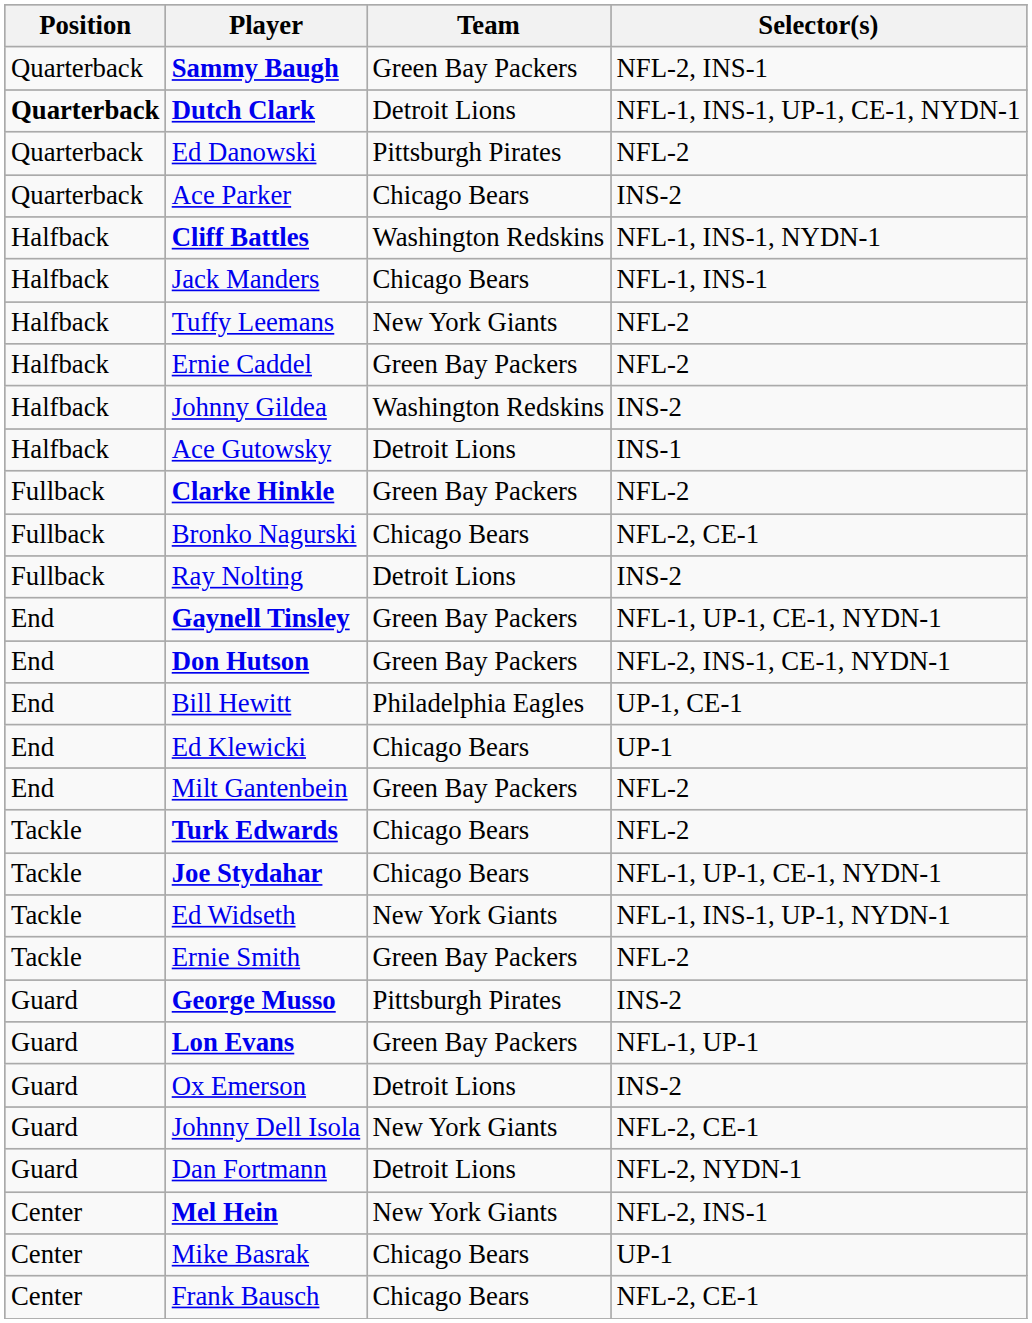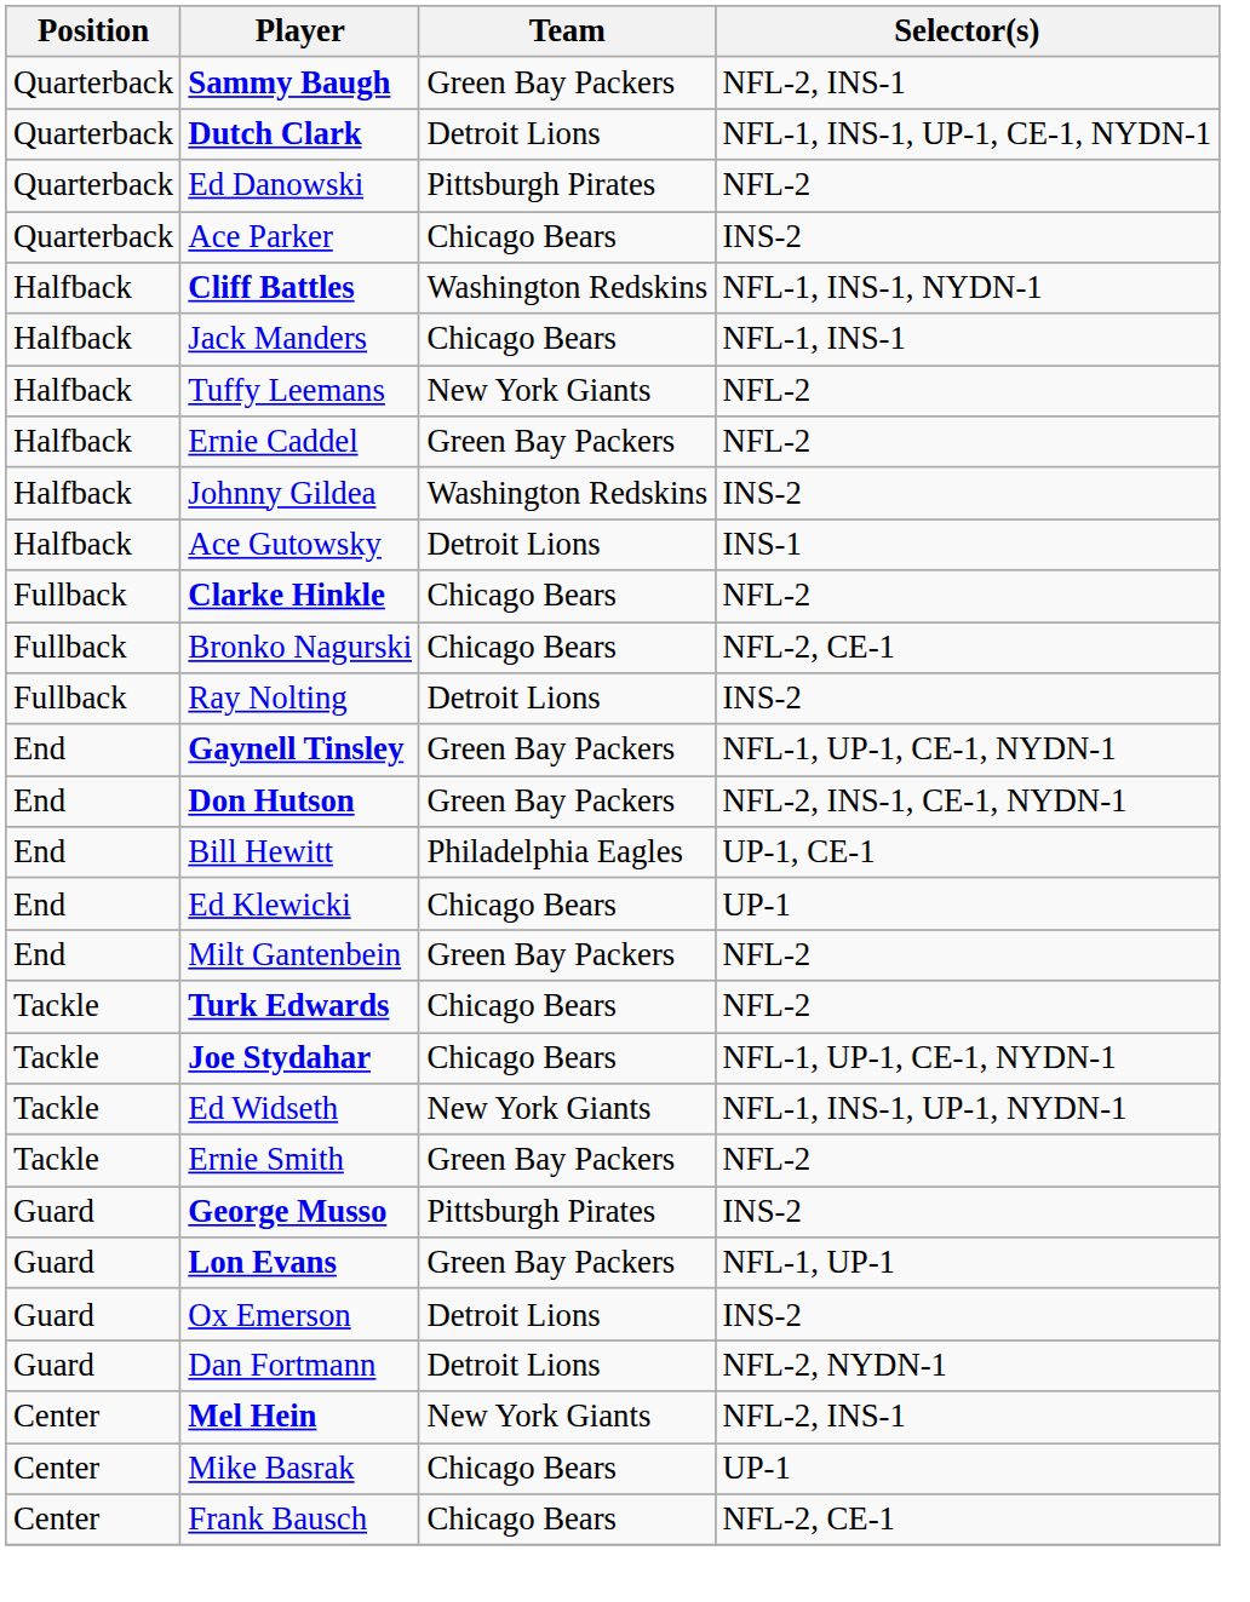 <table class="wikitable" style="text-align:left;">
 <tr>
 <th>Position</th>
 <th>Player</th>
 <th>Team</th>
 <th>Selector(s)</th>
 </tr>
 <tr>
 <td>Quarterback</td>
 <td><strong><a href='#'>Sammy Baugh</a></strong></td>
 <td>Green Bay Packers</td>
 <td>NFL-2, INS-1</td>
 </tr>
 <tr>
-<td><strong>Quarterback</strong></td>
+<td>Quarterback</td>
 <td><strong><a href='#'>Dutch Clark</a></strong></td>
 <td>Detroit Lions</td>
 <td>NFL-1, INS-1, UP-1, CE-1, NYDN-1</td>
 </tr>
 <tr>
 <td>Quarterback</td>
 <td><a href='#'>Ed Danowski</a></td>
 <td>Pittsburgh Pirates</td>
 <td>NFL-2</td>
 </tr>
 <tr>
 <td>Quarterback</td>
 <td><a href='#'>Ace Parker</a></td>
 <td>Chicago Bears</td>
 <td>INS-2</td>
 </tr>
 <tr>
 <td>Halfback</td>
 <td><strong><a href='#'>Cliff Battles</a></strong></td>
 <td>Washington Redskins</td>
 <td>NFL-1, INS-1, NYDN-1</td>
 </tr>
 <tr>
 <td>Halfback</td>
 <td><a href='#'>Jack Manders</a></td>
 <td>Chicago Bears</td>
 <td>NFL-1, INS-1</td>
 </tr>
 <tr>
 <td>Halfback</td>
 <td><a href='#'>Tuffy Leemans</a></td>
 <td>New York Giants</td>
 <td>NFL-2</td>
 </tr>
 <tr>
 <td>Halfback</td>
 <td><a href='#'>Ernie Caddel</a></td>
 <td>Green Bay Packers</td>
 <td>NFL-2</td>
 </tr>
 <tr>
 <td>Halfback</td>
 <td><a href='#'>Johnny Gildea</a></td>
 <td>Washington Redskins</td>
 <td>INS-2</td>
 </tr>
 <tr>
 <td>Halfback</td>
 <td><a href='#'>Ace Gutowsky</a></td>
 <td>Detroit Lions</td>
 <td>INS-1</td>
 </tr>
 <tr>
 <td>Fullback</td>
 <td><strong><a href='#'>Clarke Hinkle</a></strong></td>
-<td>Green Bay Packers</td>
+<td>Chicago Bears</td>
 <td>NFL-2</td>
 </tr>
 <tr>
 <td>Fullback</td>
 <td><a href='#'>Bronko Nagurski</a></td>
 <td>Chicago Bears</td>
 <td>NFL-2, CE-1</td>
 </tr>
 <tr>
 <td>Fullback</td>
 <td><a href='#'>Ray Nolting</a></td>
 <td>Detroit Lions</td>
 <td>INS-2</td>
 </tr>
 <tr>
 <td>End</td>
 <td><strong><a href='#'>Gaynell Tinsley</a></strong></td>
 <td>Green Bay Packers</td>
 <td>NFL-1, UP-1, CE-1, NYDN-1</td>
 </tr>
 <tr>
 <td>End</td>
 <td><strong><a href='#'>Don Hutson</a></strong></td>
 <td>Green Bay Packers</td>
 <td>NFL-2, INS-1, CE-1, NYDN-1</td>
 </tr>
 <tr>
 <td>End</td>
 <td><a href='#'>Bill Hewitt</a></td>
 <td>Philadelphia Eagles</td>
 <td>UP-1, CE-1</td>
 </tr>
 <tr>
 <td>End</td>
 <td><a href='#'>Ed Klewicki</a></td>
 <td>Chicago Bears</td>
 <td>UP-1</td>
 </tr>
 <tr>
 <td>End</td>
 <td><a href='#'>Milt Gantenbein</a></td>
 <td>Green Bay Packers</td>
 <td>NFL-2</td>
 </tr>
 <tr>
 <td>Tackle</td>
 <td><strong><a href='#'>Turk Edwards</a></strong></td>
 <td>Chicago Bears</td>
 <td>NFL-2</td>
 </tr>
 <tr>
 <td>Tackle</td>
 <td><strong><a href='#'>Joe Stydahar</a></strong></td>
 <td>Chicago Bears</td>
 <td>NFL-1, UP-1, CE-1, NYDN-1</td>
 </tr>
 <tr>
 <td>Tackle</td>
 <td><a href='#'>Ed Widseth</a></td>
 <td>New York Giants</td>
 <td>NFL-1, INS-1, UP-1, NYDN-1</td>
 </tr>
 <tr>
 <td>Tackle</td>
 <td><a href='#'>Ernie Smith</a></td>
 <td>Green Bay Packers</td>
 <td>NFL-2</td>
 </tr>
 <tr>
 <td>Guard</td>
 <td><strong><a href='#'>George Musso</a></strong></td>
 <td>Pittsburgh Pirates</td>
 <td>INS-2</td>
 </tr>
 <tr>
 <td>Guard</td>
 <td><strong><a href='#'>Lon Evans</a></strong></td>
 <td>Green Bay Packers</td>
 <td>NFL-1, UP-1</td>
 </tr>
 <tr>
 <td>Guard</td>
 <td><a href='#'>Ox Emerson</a></td>
 <td>Detroit Lions</td>
 <td>INS-2</td>
 </tr>
 <tr>
 <td>Guard</td>
-<td><a href='#'>Johnny Dell Isola</a></td>
-<td>New York Giants</td>
-<td>NFL-2, CE-1</td>
-</tr>
-<tr>
-<td>Guard</td>
 <td><a href='#'>Dan Fortmann</a></td>
 <td>Detroit Lions</td>
 <td>NFL-2, NYDN-1</td>
 </tr>
 <tr>
 <td>Center</td>
 <td><strong><a href='#'>Mel Hein</a></strong></td>
 <td>New York Giants</td>
 <td>NFL-2, INS-1</td>
 </tr>
 <tr>
 <td>Center</td>
 <td><a href='#'>Mike Basrak</a></td>
 <td>Chicago Bears</td>
 <td>UP-1</td>
 </tr>
 <tr>
 <td>Center</td>
 <td><a href='#'>Frank Bausch</a></td>
 <td>Chicago Bears</td>
 <td>NFL-2, CE-1</td>
 </tr>
 <tr>
 </tr>
 </table>
